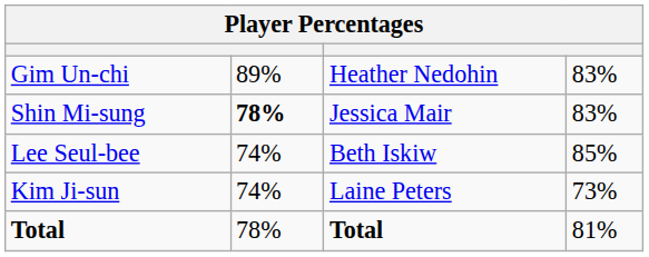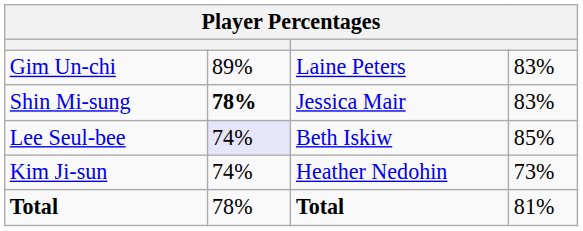 <table class="wikitable">
 <tr>
 <th colspan=4 width=400>Player Percentages</th>
 </tr>
 <tr>
 <th colspan=2 width=200></th>
 <th colspan=2 width=200></th>
 </tr>
 <tr>
 <td><a href='#'>Gim Un-chi</a></td>
 <td>89%</td>
-<td><a href='#'>Heather Nedohin</a></td>
+<td><a href='#'>Laine Peters</a></td>
 <td>83%</td>
 </tr>
 <tr>
 <td><a href='#'>Shin Mi-sung</a></td>
 <td><strong>78%</strong></td>
 <td><a href='#'>Jessica Mair</a></td>
 <td>83%</td>
 </tr>
 <tr>
 <td><a href='#'>Lee Seul-bee</a></td>
-<td>74%</td>
+<td style="background: lavender;">74%</td>
 <td><a href='#'>Beth Iskiw</a></td>
 <td>85%</td>
 </tr>
 <tr>
 <td><a href='#'>Kim Ji-sun</a></td>
 <td>74%</td>
-<td><a href='#'>Laine Peters</a></td>
+<td><a href='#'>Heather Nedohin</a></td>
 <td>73%</td>
 </tr>
 <tr>
 <td><strong>Total</strong></td>
 <td>78%</td>
 <td><strong>Total</strong></td>
 <td>81%</td>
 </tr>
 </table>
